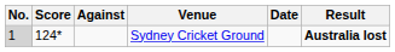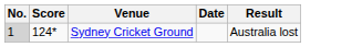 <table class="wikitable sortable">
 <tr>
 <th>No.</th>
 <th>Score</th>
-<th>Against</th>
 <th>Venue</th>
 <th>Date</th>
 <th>Result</th>
 </tr>
 <tr>
 <td style="background: lightgrey;">1</td>
 <td>124*</td>
-<td></td>
 <td><a href='#'>Sydney Cricket Ground</a></td>
 <td></td>
-<td><strong>Australia lost</strong></td>
+<td>Australia lost</td>
 </tr>
 </table>
